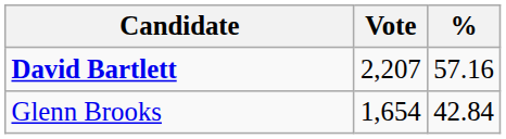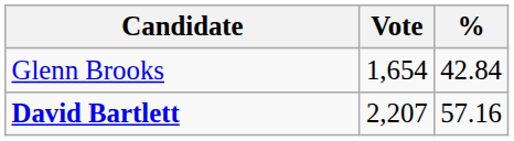 <table class="wikitable">
 <tr>
 <th bgcolor="#DDDDFF" width="200px">Candidate</th>
 <th bgcolor="#DDDDFF">Vote</th>
 <th bgcolor="#DDDDFF">%</th>
 </tr>
 <tr>
+<td><a href='#'>Glenn Brooks</a></td>
+<td>1,654</td>
+<td>42.84</td>
+</tr>
+<tr>
 <td><strong><a href='#'>David Bartlett</a></strong></td>
 <td>2,207</td>
 <td>57.16</td>
 </tr>
-<tr>
-<td><a href='#'>Glenn Brooks</a></td>
-<td>1,654</td>
-<td>42.84</td>
-</tr>
 </table>
